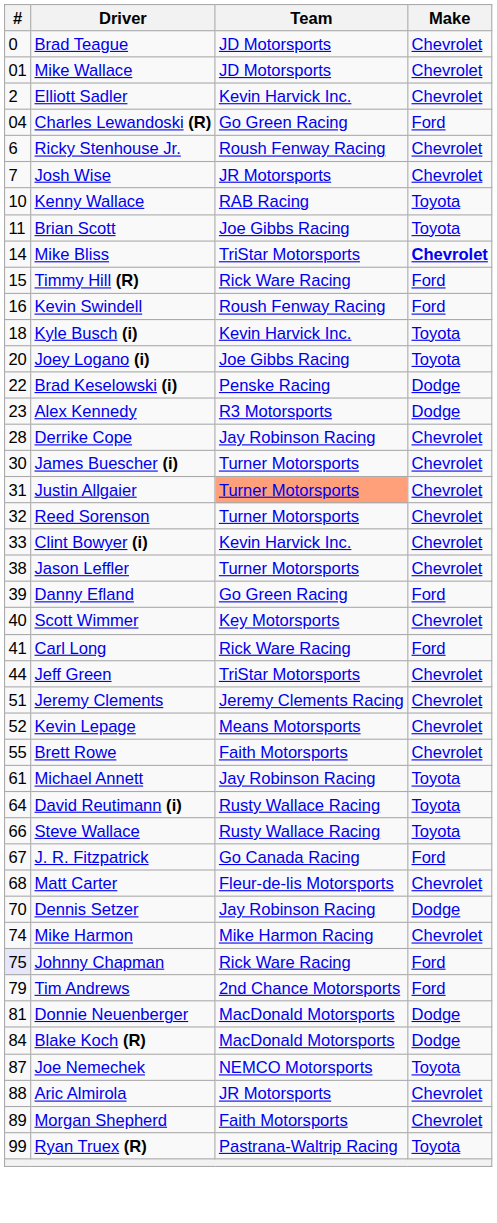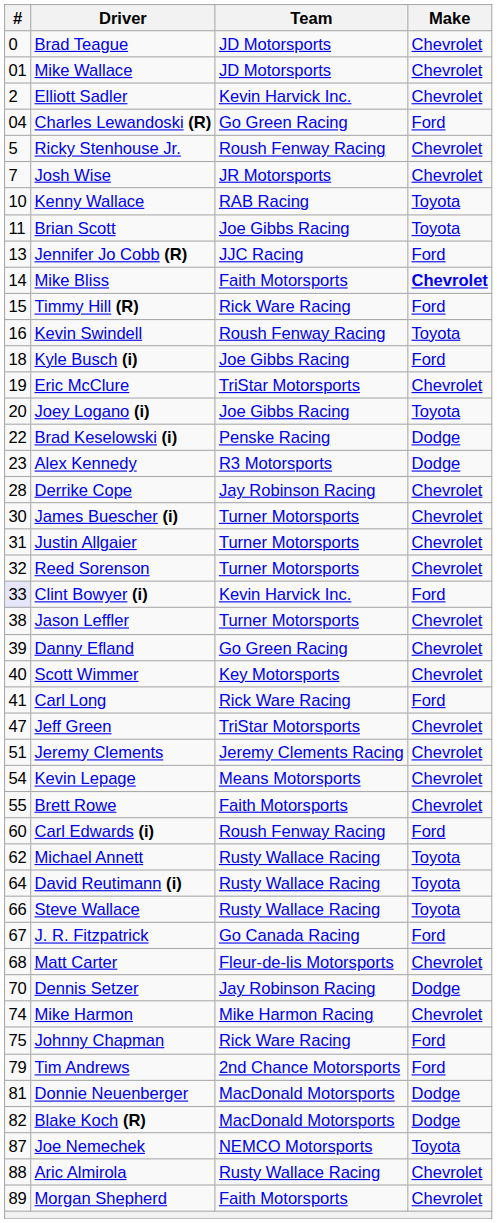 <table class="wikitable" style="font-size:95%">
 <tr>
 <th>#</th>
 <th>Driver</th>
 <th>Team</th>
 <th>Make</th>
 </tr>
 <tr>
 <td>0</td>
 <td><a href='#'>Brad Teague</a></td>
 <td><a href='#'>JD Motorsports</a></td>
 <td><a href='#'>Chevrolet</a></td>
 </tr>
 <tr>
 <td>01</td>
 <td><a href='#'>Mike Wallace</a></td>
 <td><a href='#'>JD Motorsports</a></td>
 <td><a href='#'>Chevrolet</a></td>
 </tr>
 <tr>
 <td>2</td>
 <td><a href='#'>Elliott Sadler</a></td>
 <td><a href='#'>Kevin Harvick Inc.</a></td>
 <td><a href='#'>Chevrolet</a></td>
 </tr>
 <tr>
 <td>04</td>
 <td><a href='#'>Charles Lewandoski</a> <strong>(R)</strong></td>
 <td><a href='#'>Go Green Racing</a></td>
 <td><a href='#'>Ford</a></td>
 </tr>
 <tr>
-<td>6</td>
+<td>5</td>
 <td><a href='#'>Ricky Stenhouse Jr.</a></td>
 <td><a href='#'>Roush Fenway Racing</a></td>
 <td><a href='#'>Chevrolet</a></td>
 </tr>
 <tr>
 <td>7</td>
 <td><a href='#'>Josh Wise</a></td>
 <td><a href='#'>JR Motorsports</a></td>
 <td><a href='#'>Chevrolet</a></td>
 </tr>
 <tr>
 <td>10</td>
 <td><a href='#'>Kenny Wallace</a></td>
 <td><a href='#'>RAB Racing</a></td>
 <td><a href='#'>Toyota</a></td>
 </tr>
 <tr>
 <td>11</td>
 <td><a href='#'>Brian Scott</a></td>
 <td><a href='#'>Joe Gibbs Racing</a></td>
 <td><a href='#'>Toyota</a></td>
 </tr>
 <tr>
+<td>13</td>
+<td><a href='#'>Jennifer Jo Cobb</a> <strong>(R)</strong></td>
+<td><a href='#'>JJC Racing</a></td>
+<td><a href='#'>Ford</a></td>
+</tr>
+<tr>
 <td>14</td>
 <td><a href='#'>Mike Bliss</a></td>
-<td><a href='#'>TriStar Motorsports</a></td>
+<td><a href='#'>Faith Motorsports</a></td>
 <td><strong><a href='#'>Chevrolet</a></strong></td>
 </tr>
 <tr>
 <td>15</td>
 <td><a href='#'>Timmy Hill</a> <strong>(R)</strong></td>
 <td><a href='#'>Rick Ware Racing</a></td>
 <td><a href='#'>Ford</a></td>
 </tr>
 <tr>
 <td>16</td>
 <td><a href='#'>Kevin Swindell</a></td>
 <td><a href='#'>Roush Fenway Racing</a></td>
-<td><a href='#'>Ford</a></td>
+<td><a href='#'>Toyota</a></td>
 </tr>
 <tr>
 <td>18</td>
 <td><a href='#'>Kyle Busch</a> <strong>(i)</strong></td>
-<td><a href='#'>Kevin Harvick Inc.</a></td>
-<td><a href='#'>Toyota</a></td>
+<td><a href='#'>Joe Gibbs Racing</a></td>
+<td><a href='#'>Ford</a></td>
+</tr>
+<tr>
+<td>19</td>
+<td><a href='#'>Eric McClure</a></td>
+<td><a href='#'>TriStar Motorsports</a></td>
+<td><a href='#'>Chevrolet</a></td>
 </tr>
 <tr>
 <td>20</td>
 <td><a href='#'>Joey Logano</a> <strong>(i)</strong></td>
 <td><a href='#'>Joe Gibbs Racing</a></td>
 <td><a href='#'>Toyota</a></td>
 </tr>
 <tr>
 <td>22</td>
 <td><a href='#'>Brad Keselowski</a> <strong>(i)</strong></td>
 <td><a href='#'>Penske Racing</a></td>
 <td><a href='#'>Dodge</a></td>
 </tr>
 <tr>
 <td>23</td>
 <td><a href='#'>Alex Kennedy</a></td>
 <td><a href='#'>R3 Motorsports</a></td>
 <td><a href='#'>Dodge</a></td>
 </tr>
 <tr>
 <td>28</td>
 <td><a href='#'>Derrike Cope</a></td>
 <td><a href='#'>Jay Robinson Racing</a></td>
 <td><a href='#'>Chevrolet</a></td>
 </tr>
 <tr>
 <td>30</td>
 <td><a href='#'>James Buescher</a> <strong>(i)</strong></td>
 <td><a href='#'>Turner Motorsports</a></td>
 <td><a href='#'>Chevrolet</a></td>
 </tr>
 <tr>
 <td>31</td>
 <td><a href='#'>Justin Allgaier</a></td>
-<td style="background: lightsalmon;"><a href='#'>Turner Motorsports</a></td>
+<td><a href='#'>Turner Motorsports</a></td>
 <td><a href='#'>Chevrolet</a></td>
 </tr>
 <tr>
 <td>32</td>
 <td><a href='#'>Reed Sorenson</a></td>
 <td><a href='#'>Turner Motorsports</a></td>
 <td><a href='#'>Chevrolet</a></td>
 </tr>
 <tr>
-<td>33</td>
+<td style="background: lavender;">33</td>
 <td><a href='#'>Clint Bowyer</a> <strong>(i)</strong></td>
 <td><a href='#'>Kevin Harvick Inc.</a></td>
-<td><a href='#'>Chevrolet</a></td>
+<td><a href='#'>Ford</a></td>
 </tr>
 <tr>
 <td>38</td>
 <td><a href='#'>Jason Leffler</a></td>
 <td><a href='#'>Turner Motorsports</a></td>
 <td><a href='#'>Chevrolet</a></td>
 </tr>
 <tr>
 <td>39</td>
 <td><a href='#'>Danny Efland</a></td>
 <td><a href='#'>Go Green Racing</a></td>
-<td><a href='#'>Ford</a></td>
+<td><a href='#'>Chevrolet</a></td>
 </tr>
 <tr>
 <td>40</td>
 <td><a href='#'>Scott Wimmer</a></td>
 <td><a href='#'>Key Motorsports</a></td>
 <td><a href='#'>Chevrolet</a></td>
 </tr>
 <tr>
 <td>41</td>
 <td><a href='#'>Carl Long</a></td>
 <td><a href='#'>Rick Ware Racing</a></td>
 <td><a href='#'>Ford</a></td>
 </tr>
 <tr>
-<td>44</td>
+<td>47</td>
 <td><a href='#'>Jeff Green</a></td>
 <td><a href='#'>TriStar Motorsports</a></td>
 <td><a href='#'>Chevrolet</a></td>
 </tr>
 <tr>
 <td>51</td>
 <td><a href='#'>Jeremy Clements</a></td>
 <td><a href='#'>Jeremy Clements Racing</a></td>
 <td><a href='#'>Chevrolet</a></td>
 </tr>
 <tr>
-<td>52</td>
+<td>54</td>
 <td><a href='#'>Kevin Lepage</a></td>
 <td><a href='#'>Means Motorsports</a></td>
 <td><a href='#'>Chevrolet</a></td>
 </tr>
 <tr>
 <td>55</td>
 <td><a href='#'>Brett Rowe</a></td>
 <td><a href='#'>Faith Motorsports</a></td>
 <td><a href='#'>Chevrolet</a></td>
 </tr>
 <tr>
-<td>61</td>
+<td>60</td>
+<td><a href='#'>Carl Edwards</a> <strong>(i)</strong></td>
+<td><a href='#'>Roush Fenway Racing</a></td>
+<td><a href='#'>Ford</a></td>
+</tr>
+<tr>
+<td>62</td>
 <td><a href='#'>Michael Annett</a></td>
-<td><a href='#'>Jay Robinson Racing</a></td>
+<td><a href='#'>Rusty Wallace Racing</a></td>
 <td><a href='#'>Toyota</a></td>
 </tr>
 <tr>
 <td>64</td>
 <td><a href='#'>David Reutimann</a> <strong>(i)</strong></td>
 <td><a href='#'>Rusty Wallace Racing</a></td>
 <td><a href='#'>Toyota</a></td>
 </tr>
 <tr>
 <td>66</td>
 <td><a href='#'>Steve Wallace</a></td>
 <td><a href='#'>Rusty Wallace Racing</a></td>
 <td><a href='#'>Toyota</a></td>
 </tr>
 <tr>
 <td>67</td>
 <td><a href='#'>J. R. Fitzpatrick</a></td>
 <td><a href='#'>Go Canada Racing</a></td>
 <td><a href='#'>Ford</a></td>
 </tr>
 <tr>
 <td>68</td>
 <td><a href='#'>Matt Carter</a></td>
 <td><a href='#'>Fleur-de-lis Motorsports</a></td>
 <td><a href='#'>Chevrolet</a></td>
 </tr>
 <tr>
 <td>70</td>
 <td><a href='#'>Dennis Setzer</a></td>
 <td><a href='#'>Jay Robinson Racing</a></td>
 <td><a href='#'>Dodge</a></td>
 </tr>
 <tr>
 <td>74</td>
 <td><a href='#'>Mike Harmon</a></td>
 <td><a href='#'>Mike Harmon Racing</a></td>
 <td><a href='#'>Chevrolet</a></td>
 </tr>
 <tr>
-<td style="background: lavender;">75</td>
+<td>75</td>
 <td><a href='#'>Johnny Chapman</a></td>
 <td><a href='#'>Rick Ware Racing</a></td>
 <td><a href='#'>Ford</a></td>
 </tr>
 <tr>
 <td>79</td>
 <td><a href='#'>Tim Andrews</a></td>
 <td><a href='#'>2nd Chance Motorsports</a></td>
 <td><a href='#'>Ford</a></td>
 </tr>
 <tr>
 <td>81</td>
 <td><a href='#'>Donnie Neuenberger</a></td>
 <td><a href='#'>MacDonald Motorsports</a></td>
 <td><a href='#'>Dodge</a></td>
 </tr>
 <tr>
-<td>84</td>
+<td>82</td>
 <td><a href='#'>Blake Koch</a> <strong>(R)</strong></td>
 <td><a href='#'>MacDonald Motorsports</a></td>
 <td><a href='#'>Dodge</a></td>
 </tr>
 <tr>
 <td>87</td>
 <td><a href='#'>Joe Nemechek</a></td>
 <td><a href='#'>NEMCO Motorsports</a></td>
 <td><a href='#'>Toyota</a></td>
 </tr>
 <tr>
 <td>88</td>
 <td><a href='#'>Aric Almirola</a></td>
-<td><a href='#'>JR Motorsports</a></td>
+<td><a href='#'>Rusty Wallace Racing</a></td>
 <td><a href='#'>Chevrolet</a></td>
 </tr>
 <tr>
 <td>89</td>
 <td><a href='#'>Morgan Shepherd</a></td>
 <td><a href='#'>Faith Motorsports</a></td>
 <td><a href='#'>Chevrolet</a></td>
 </tr>
 <tr>
-<td>99</td>
-<td><a href='#'>Ryan Truex</a> <strong>(R)</strong></td>
-<td><a href='#'>Pastrana-Waltrip Racing</a></td>
-<td><a href='#'>Toyota</a></td>
-</tr>
-<tr>
 <th colspan="4"></th>
 </tr>
 </table>
